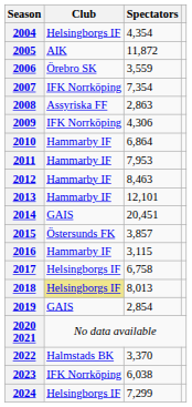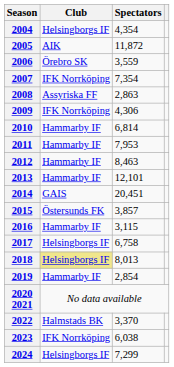 <table class="wikitable">
 <tr>
 <th>Season</th>
 <th>Club</th>
 <th>Spectators</th>
 <th></th>
 </tr>
 <tr>
 <th><a href='#'>2004</a></th>
 <td><a href='#'>Helsingborgs IF</a></td>
 <td>4,354</td>
 <td></td>
 </tr>
 <tr>
 <th><a href='#'>2005</a></th>
 <td><a href='#'>AIK</a></td>
 <td>11,872</td>
 <td></td>
 </tr>
 <tr>
 <th><a href='#'>2006</a></th>
 <td><a href='#'>Örebro SK</a></td>
 <td>3,559</td>
 <td></td>
 </tr>
 <tr>
 <th><a href='#'>2007</a></th>
 <td><a href='#'>IFK Norrköping</a></td>
 <td>7,354</td>
 <td></td>
 </tr>
 <tr>
 <th><a href='#'>2008</a></th>
 <td><a href='#'>Assyriska FF</a></td>
 <td>2,863</td>
 <td></td>
 </tr>
 <tr>
 <th><a href='#'>2009</a></th>
 <td><a href='#'>IFK Norrköping</a></td>
 <td>4,306</td>
 <td></td>
 </tr>
 <tr>
 <th><a href='#'>2010</a></th>
 <td><a href='#'>Hammarby IF</a></td>
-<td>6,864</td>
+<td>6,814</td>
 <td></td>
 </tr>
 <tr>
 <th><a href='#'>2011</a></th>
 <td><a href='#'>Hammarby IF</a></td>
 <td>7,953</td>
 <td></td>
 </tr>
 <tr>
 <th><a href='#'>2012</a></th>
 <td><a href='#'>Hammarby IF</a></td>
 <td>8,463</td>
 <td></td>
 </tr>
 <tr>
 <th><a href='#'>2013</a></th>
 <td><a href='#'>Hammarby IF</a></td>
 <td>12,101</td>
 <td></td>
 </tr>
 <tr>
 <th><a href='#'>2014</a></th>
 <td><a href='#'>GAIS</a></td>
 <td>20,451</td>
 <td></td>
 </tr>
 <tr>
 <th><a href='#'>2015</a></th>
 <td><a href='#'>Östersunds FK</a></td>
 <td>3,857</td>
 <td></td>
 </tr>
 <tr>
 <th><a href='#'>2016</a></th>
 <td><a href='#'>Hammarby IF</a></td>
 <td>3,115</td>
 <td></td>
 </tr>
 <tr>
 <th><a href='#'>2017</a></th>
 <td><a href='#'>Helsingborgs IF</a></td>
 <td>6,758</td>
 <td></td>
 </tr>
 <tr>
 <th><a href='#'>2018</a></th>
 <td style="background: khaki;"><a href='#'>Helsingborgs IF</a></td>
 <td>8,013</td>
 <td></td>
 </tr>
 <tr>
 <th><a href='#'>2019</a></th>
-<td><a href='#'>GAIS</a></td>
+<td><a href='#'>Hammarby IF</a></td>
 <td>2,854</td>
 <td></td>
 </tr>
 <tr>
 <th><a href='#'>2020</a><br> <a href='#'>2021</a></th>
 <td colspan=3 align="center"><em>No data available</em></td>
 </tr>
 <tr>
 <th><a href='#'>2022</a></th>
 <td><a href='#'>Halmstads BK</a></td>
 <td>3,370</td>
 <td></td>
 </tr>
 <tr>
 <th><a href='#'>2023</a></th>
 <td><a href='#'>IFK Norrköping</a></td>
 <td>6,038</td>
 <td></td>
 </tr>
 <tr>
 <th><a href='#'>2024</a></th>
 <td><a href='#'>Helsingborgs IF</a></td>
 <td>7,299</td>
 <td></td>
 </tr>
 </table>
